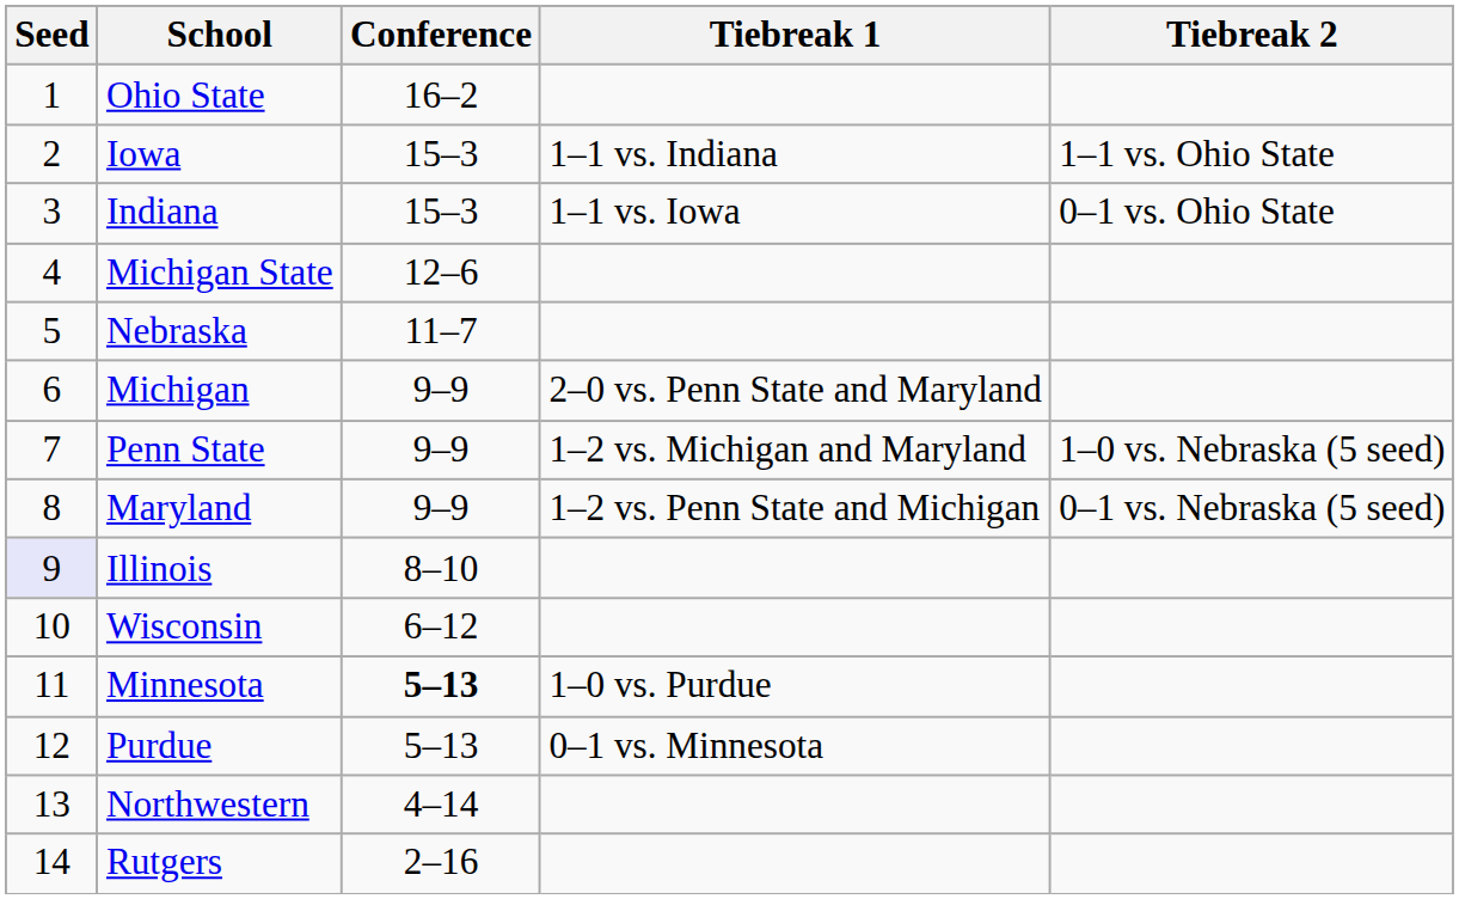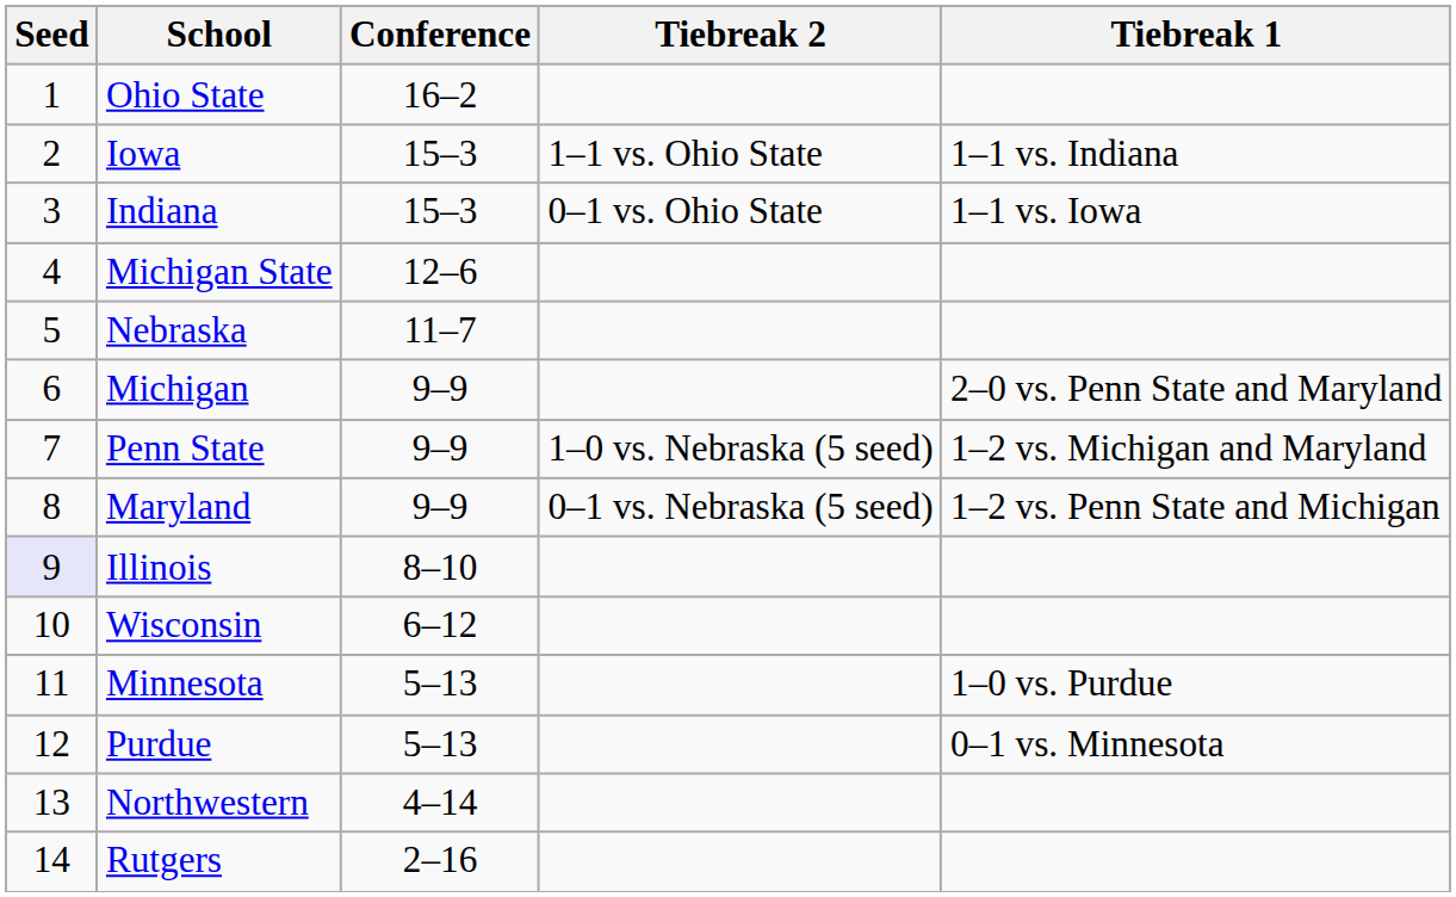 <table class="wikitable">
 <tr>
 <th>Seed</th>
 <th>School</th>
 <th>Conference</th>
+<th>Tiebreak 2</th>
 <th>Tiebreak 1</th>
-<th>Tiebreak 2</th>
 </tr>
 <tr>
 <td align=center>1</td>
 <td><a href='#'>Ohio State</a></td>
 <td align=center>16–2</td>
 <td></td>
 <td></td>
 </tr>
 <tr>
 <td align=center>2</td>
 <td><a href='#'>Iowa</a></td>
 <td align=center>15–3</td>
+<td>1–1 vs. Ohio State</td>
 <td>1–1 vs. Indiana</td>
-<td>1–1 vs. Ohio State</td>
 </tr>
 <tr>
 <td align=center>3</td>
 <td><a href='#'>Indiana</a></td>
 <td align=center>15–3</td>
+<td>0–1 vs. Ohio State</td>
 <td>1–1 vs. Iowa</td>
-<td>0–1 vs. Ohio State</td>
 </tr>
 <tr>
 <td align=center>4</td>
 <td><a href='#'>Michigan State</a></td>
 <td align=center>12–6</td>
 <td></td>
 <td></td>
 </tr>
 <tr>
 <td align=center>5</td>
 <td><a href='#'>Nebraska</a></td>
 <td align=center>11–7</td>
 <td></td>
 <td></td>
 </tr>
 <tr>
 <td align=center>6</td>
 <td><a href='#'>Michigan</a></td>
 <td align=center>9–9</td>
+<td></td>
 <td>2–0 vs. Penn State and Maryland</td>
-<td></td>
 </tr>
 <tr>
 <td align=center>7</td>
 <td><a href='#'>Penn State</a></td>
 <td align=center>9–9</td>
+<td>1–0 vs. Nebraska (5 seed)</td>
 <td>1–2 vs. Michigan and Maryland</td>
-<td>1–0 vs. Nebraska (5 seed)</td>
 </tr>
 <tr>
 <td align=center>8</td>
 <td><a href='#'>Maryland</a></td>
 <td align=center>9–9</td>
+<td>0–1 vs. Nebraska (5 seed)</td>
 <td>1–2 vs. Penn State and Michigan</td>
-<td>0–1 vs. Nebraska (5 seed)</td>
 </tr>
 <tr>
 <td align=center style="background: lavender;">9</td>
 <td><a href='#'>Illinois</a></td>
 <td align=center>8–10</td>
 <td></td>
 <td></td>
 </tr>
 <tr>
 <td align=center>10</td>
 <td><a href='#'>Wisconsin</a></td>
 <td align=center>6–12</td>
 <td></td>
 <td></td>
 </tr>
 <tr>
 <td align=center>11</td>
 <td><a href='#'>Minnesota</a></td>
-<td align=center><strong>5–13</strong></td>
+<td align=center>5–13</td>
+<td></td>
 <td>1–0 vs. Purdue</td>
-<td></td>
 </tr>
 <tr>
 <td align=center>12</td>
 <td><a href='#'>Purdue</a></td>
 <td align=center>5–13</td>
+<td></td>
 <td>0–1 vs. Minnesota</td>
-<td></td>
 </tr>
 <tr>
 <td align=center>13</td>
 <td><a href='#'>Northwestern</a></td>
 <td align=center>4–14</td>
 <td></td>
 <td></td>
 </tr>
 <tr>
 <td align=center>14</td>
 <td><a href='#'>Rutgers</a></td>
 <td align=center>2–16</td>
 <td></td>
 <td></td>
 </tr>
 </table>
